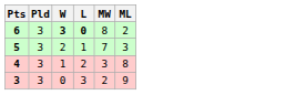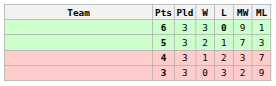 <table class="wikitable" style="text-align:center">
 <tr>
+<th width=200>Team</th>
 <th width=20>Pts</th>
 <th width=20>Pld</th>
 <th width=20>W</th>
 <th width=20>L</th>
 <th width=20>MW</th>
 <th width=20>ML</th>
 </tr>
 <tr bgcolor="#ccffcc">
+<td style="text-align:left;"></td>
 <td><strong>6</strong></td>
 <td>3</td>
-<td><strong>3</strong></td>
+<td>3</td>
 <td><strong>0</strong></td>
-<td>8</td>
-<td>2</td>
+<td>9</td>
+<td>1</td>
 </tr>
 <tr bgcolor="#ccffcc">
+<td style="text-align:left;"></td>
 <td><strong>5</strong></td>
 <td>3</td>
 <td>2</td>
 <td>1</td>
 <td>7</td>
 <td>3</td>
 </tr>
 <tr bgcolor="#ffcccc">
+<td style="text-align:left;"></td>
 <td><strong>4</strong></td>
 <td>3</td>
 <td>1</td>
 <td>2</td>
 <td>3</td>
-<td>8</td>
+<td>7</td>
 </tr>
 <tr bgcolor="#ffcccc">
+<td style="text-align:left;"></td>
 <td><strong>3</strong></td>
 <td>3</td>
 <td>0</td>
 <td>3</td>
 <td>2</td>
 <td>9</td>
 </tr>
 </table>
